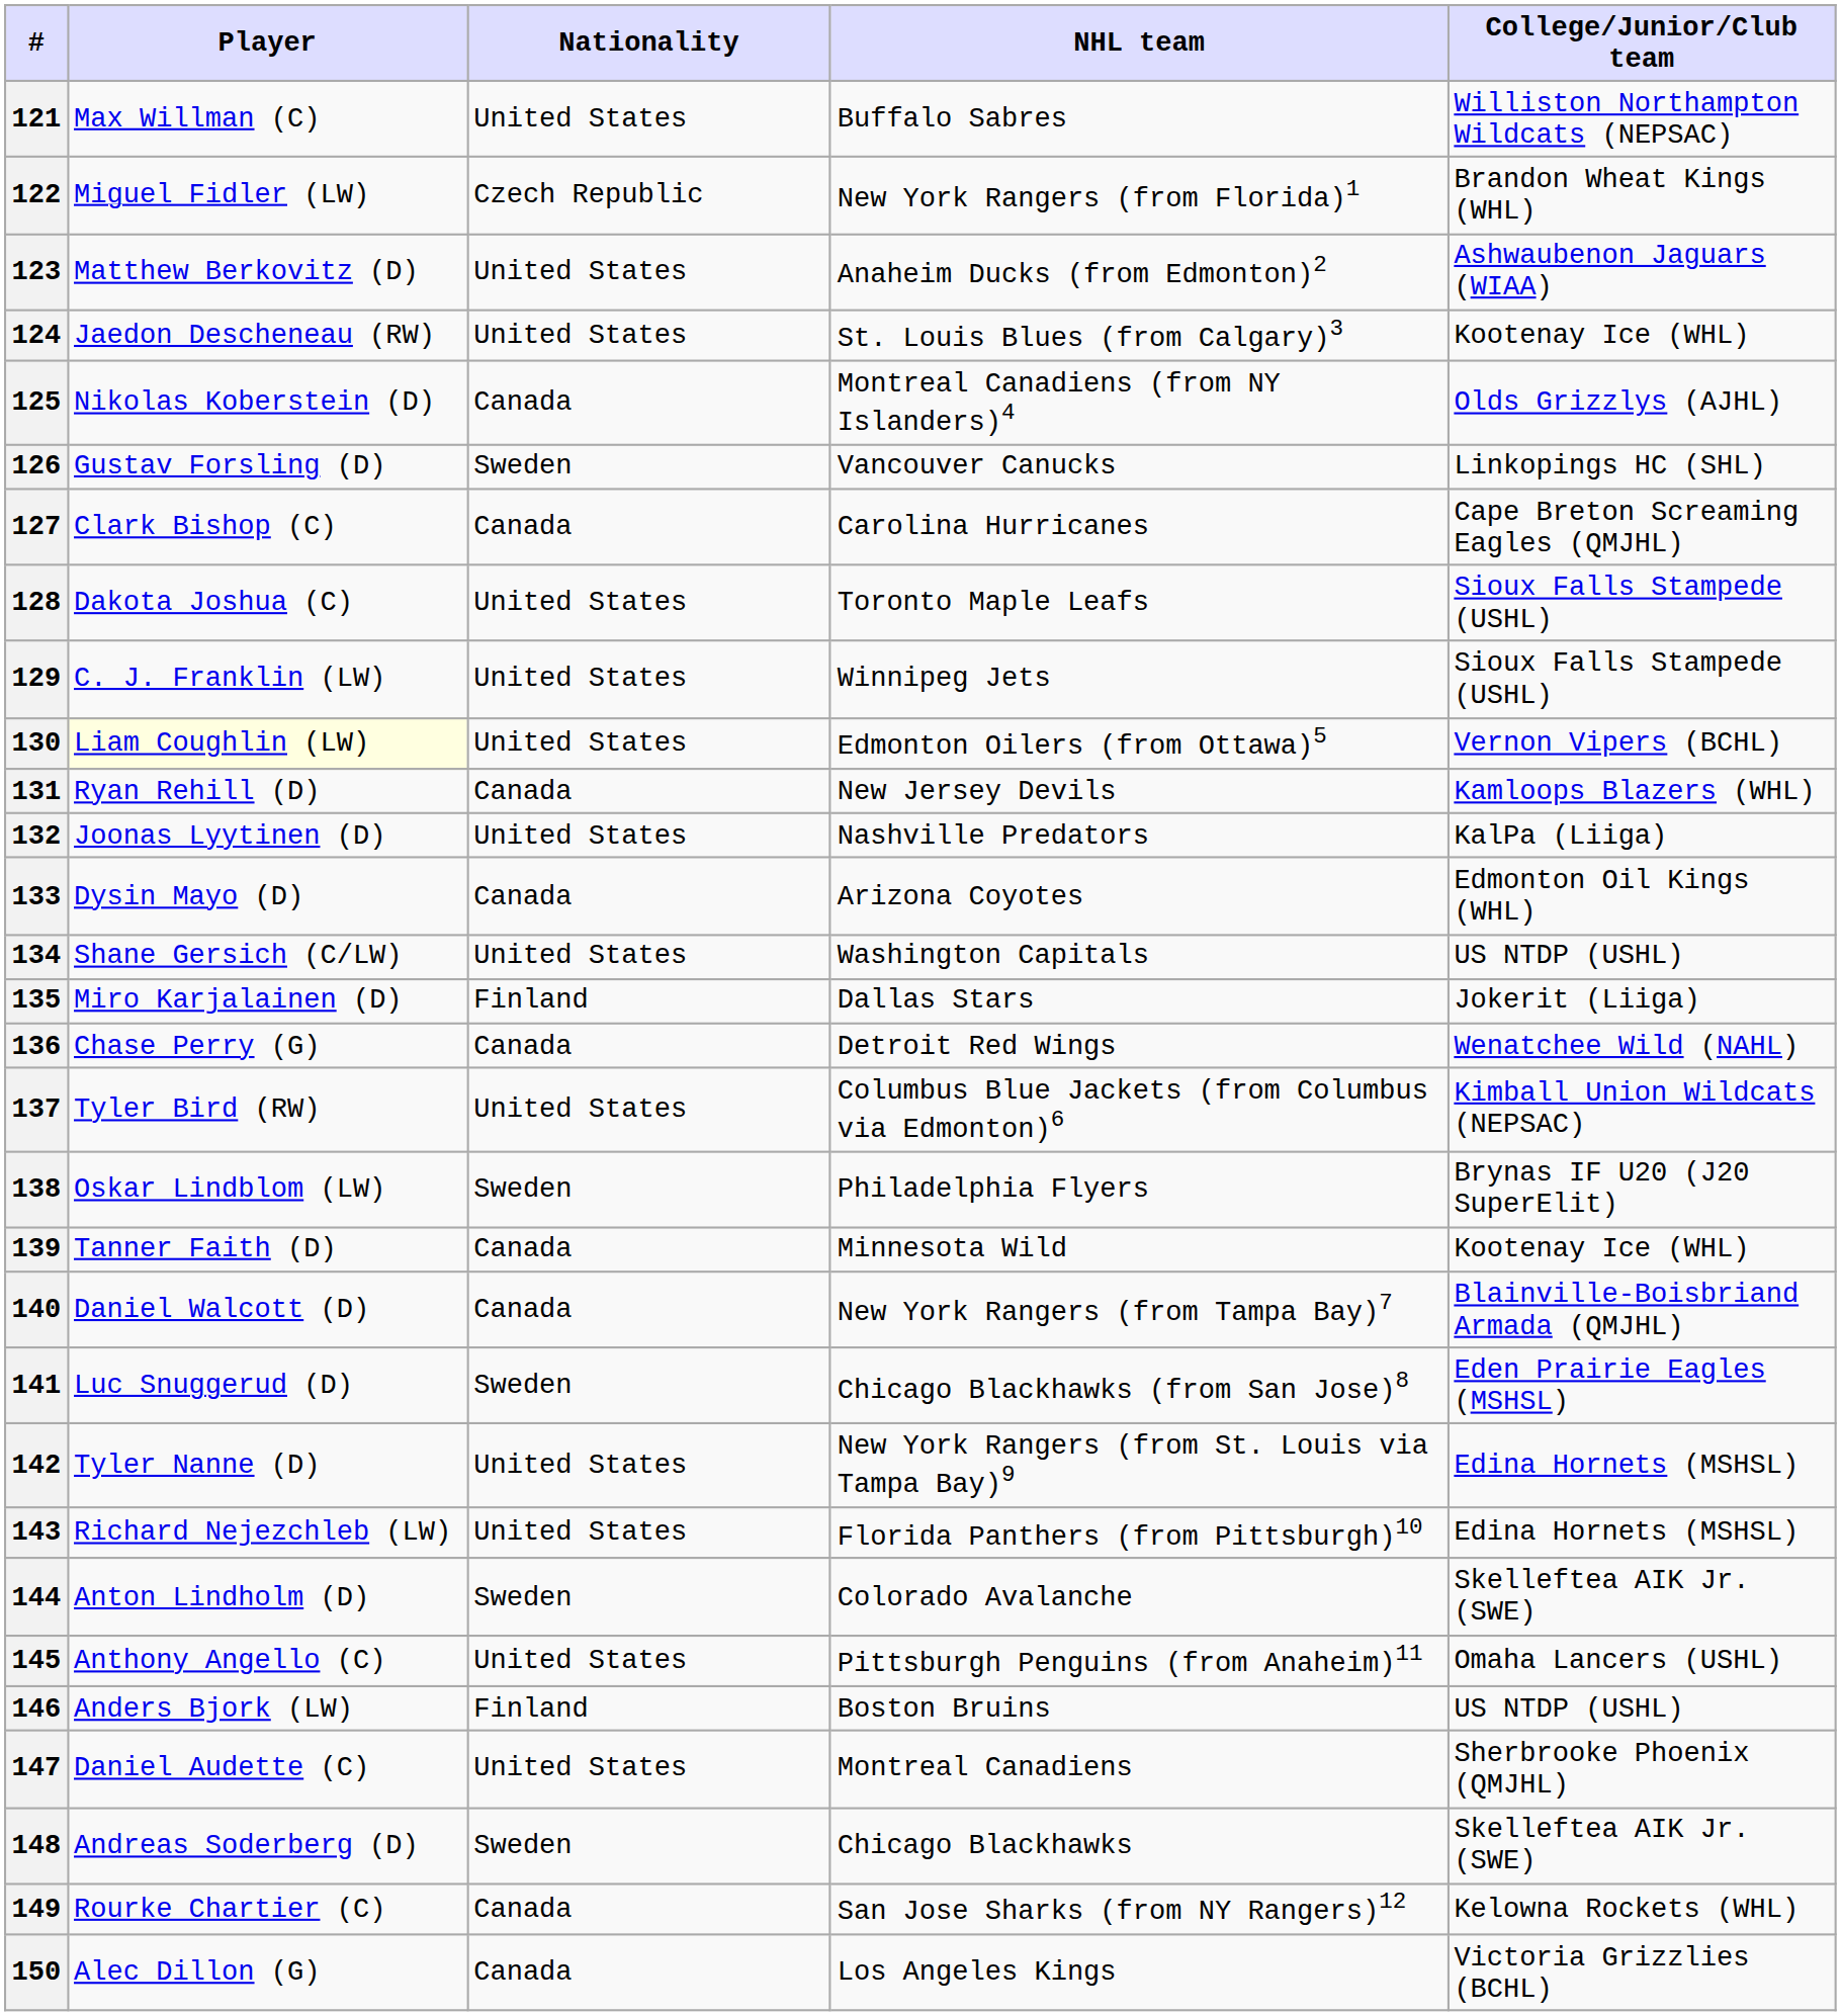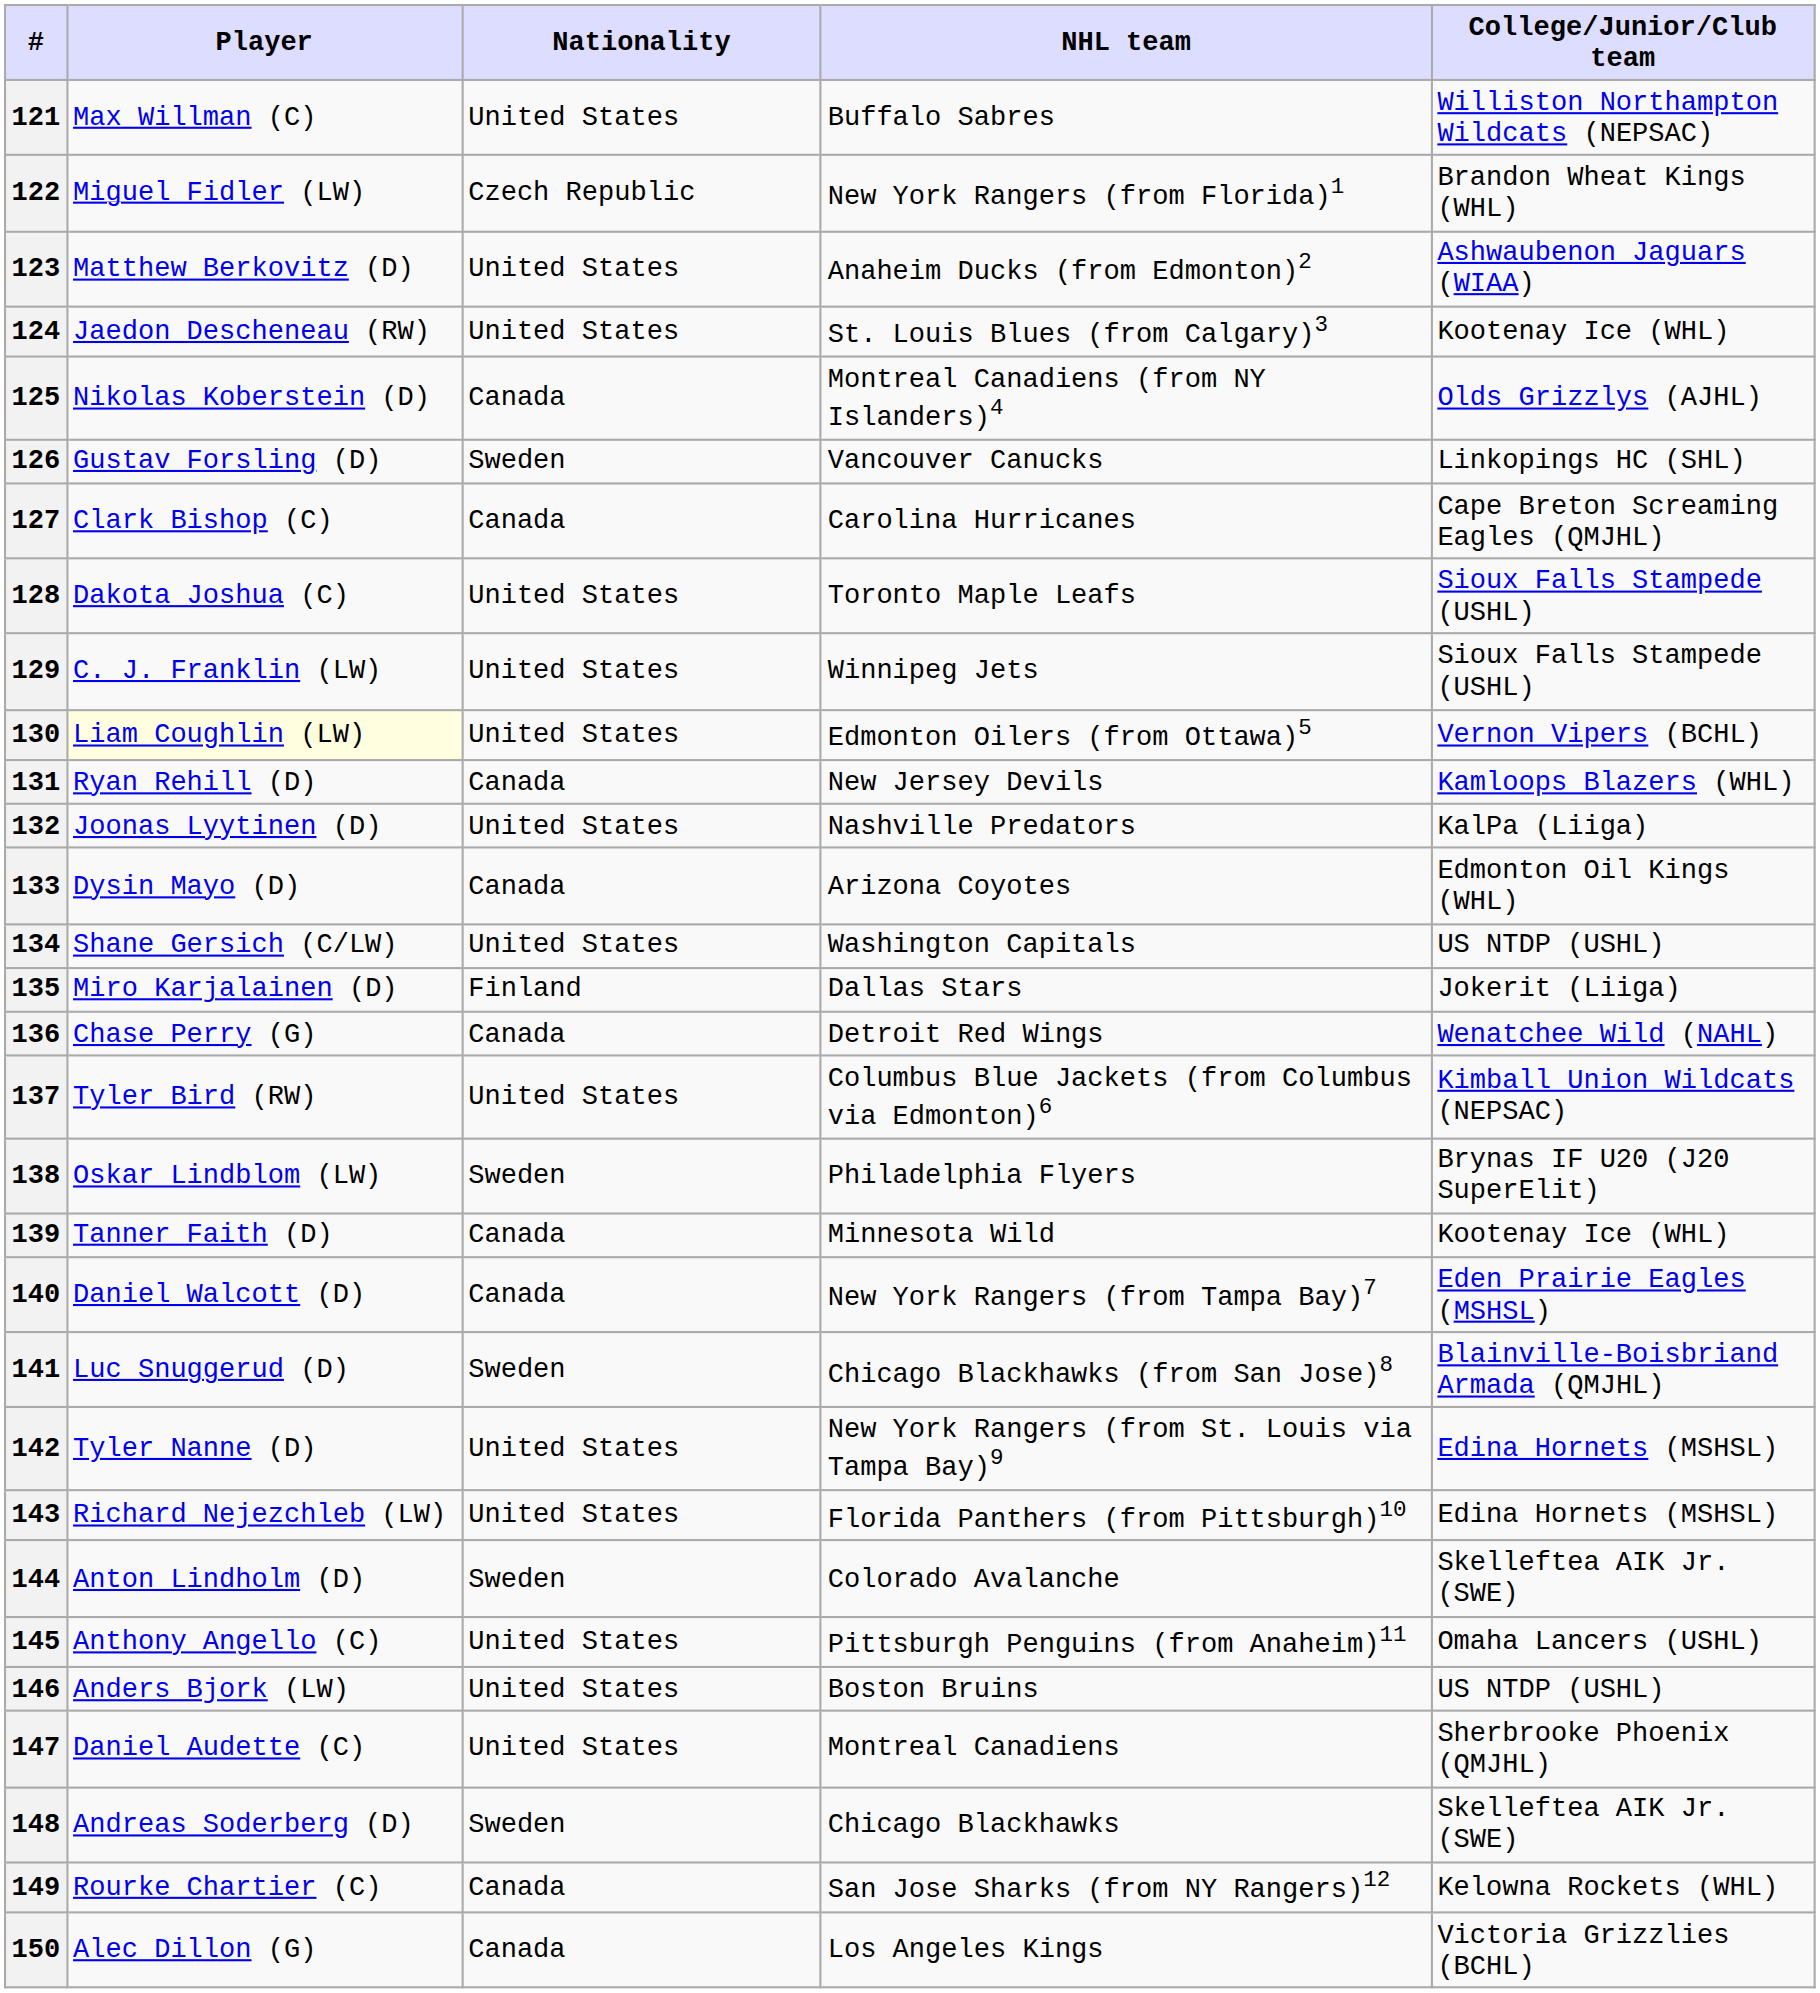 <table class="wikitable">
 <tr>
 <th style="background:#ddf; width:2.75%;">#</th>
 <th style="background:#ddf; width:22.0%;">Player</th>
 <th style="background:#ddf; width:20.0%;">Nationality</th>
 <th style="background:#ddf; width:34.0%;">NHL team</th>
 <th style="background:#ddf; width:100.0%;">College/Junior/Club team</th>
 </tr>
 <tr>
 <th>121</th>
 <td><a href='#'>Max Willman</a> (C)</td>
 <td> United States</td>
 <td>Buffalo Sabres</td>
 <td><a href='#'>Williston Northampton Wildcats</a> (NEPSAC)</td>
 </tr>
 <tr>
 <th>122</th>
 <td><a href='#'>Miguel Fidler</a> (LW)</td>
 <td> Czech Republic</td>
 <td>New York Rangers (from Florida)<sup>1</sup></td>
 <td>Brandon Wheat Kings (WHL)</td>
 </tr>
 <tr>
 <th>123</th>
 <td><a href='#'>Matthew Berkovitz</a> (D)</td>
 <td> United States</td>
 <td>Anaheim Ducks (from Edmonton)<sup>2</sup></td>
 <td><a href='#'>Ashwaubenon Jaguars</a> (<a href='#'>WIAA</a>)</td>
 </tr>
 <tr>
 <th>124</th>
 <td><a href='#'>Jaedon Descheneau</a> (RW)</td>
 <td> United States</td>
 <td>St. Louis Blues (from Calgary)<sup>3</sup></td>
 <td>Kootenay Ice (WHL)</td>
 </tr>
 <tr>
 <th>125</th>
 <td><a href='#'>Nikolas Koberstein</a> (D)</td>
 <td> Canada</td>
 <td>Montreal Canadiens (from NY Islanders)<sup>4</sup></td>
 <td><a href='#'>Olds Grizzlys</a> (AJHL)</td>
 </tr>
 <tr>
 <th>126</th>
 <td><a href='#'>Gustav Forsling</a> (D)</td>
 <td> Sweden</td>
 <td>Vancouver Canucks</td>
 <td>Linkopings HC (SHL)</td>
 </tr>
 <tr>
 <th>127</th>
 <td><a href='#'>Clark Bishop</a> (C)</td>
 <td> Canada</td>
 <td>Carolina Hurricanes</td>
 <td>Cape Breton Screaming Eagles (QMJHL)</td>
 </tr>
 <tr>
 <th>128</th>
 <td><a href='#'>Dakota Joshua</a> (C)</td>
 <td> United States</td>
 <td>Toronto Maple Leafs</td>
 <td><a href='#'>Sioux Falls Stampede</a> (USHL)</td>
 </tr>
 <tr>
 <th>129</th>
 <td><a href='#'>C. J. Franklin</a> (LW)</td>
 <td> United States</td>
 <td>Winnipeg Jets</td>
 <td>Sioux Falls Stampede (USHL)</td>
 </tr>
 <tr>
 <th>130</th>
 <td style="background: lightyellow;"><a href='#'>Liam Coughlin</a> (LW)</td>
 <td> United States</td>
 <td>Edmonton Oilers (from Ottawa)<sup>5</sup></td>
 <td><a href='#'>Vernon Vipers</a> (BCHL)</td>
 </tr>
 <tr>
 <th>131</th>
 <td><a href='#'>Ryan Rehill</a> (D)</td>
 <td> Canada</td>
 <td>New Jersey Devils</td>
 <td><a href='#'>Kamloops Blazers</a> (WHL)</td>
 </tr>
 <tr>
 <th>132</th>
 <td><a href='#'>Joonas Lyytinen</a> (D)</td>
 <td> United States</td>
 <td>Nashville Predators</td>
 <td>KalPa (Liiga)</td>
 </tr>
 <tr>
 <th>133</th>
 <td><a href='#'>Dysin Mayo</a> (D)</td>
 <td> Canada</td>
 <td>Arizona Coyotes</td>
 <td>Edmonton Oil Kings (WHL)</td>
 </tr>
 <tr>
 <th>134</th>
 <td><a href='#'>Shane Gersich</a> (C/LW)</td>
 <td> United States</td>
 <td>Washington Capitals</td>
 <td>US NTDP (USHL)</td>
 </tr>
 <tr>
 <th>135</th>
 <td><a href='#'>Miro Karjalainen</a> (D)</td>
 <td> Finland</td>
 <td>Dallas Stars</td>
 <td>Jokerit (Liiga)</td>
 </tr>
 <tr>
 <th>136</th>
 <td><a href='#'>Chase Perry</a> (G)</td>
 <td> Canada</td>
 <td>Detroit Red Wings</td>
 <td><a href='#'>Wenatchee Wild</a> (<a href='#'>NAHL</a>)</td>
 </tr>
 <tr>
 <th>137</th>
 <td><a href='#'>Tyler Bird</a> (RW)</td>
 <td> United States</td>
 <td>Columbus Blue Jackets (from Columbus via Edmonton)<sup>6</sup></td>
 <td><a href='#'>Kimball Union Wildcats</a> (NEPSAC)</td>
 </tr>
 <tr>
 <th>138</th>
 <td><a href='#'>Oskar Lindblom</a> (LW)</td>
 <td> Sweden</td>
 <td>Philadelphia Flyers</td>
 <td>Brynas IF U20 (J20 SuperElit)</td>
 </tr>
 <tr>
 <th>139</th>
 <td><a href='#'>Tanner Faith</a> (D)</td>
 <td> Canada</td>
 <td>Minnesota Wild</td>
 <td>Kootenay Ice (WHL)</td>
 </tr>
 <tr>
 <th>140</th>
 <td><a href='#'>Daniel Walcott</a> (D)</td>
 <td> Canada</td>
 <td>New York Rangers (from Tampa Bay)<sup>7</sup></td>
-<td><a href='#'>Blainville-Boisbriand Armada</a> (QMJHL)</td>
+<td><a href='#'>Eden Prairie Eagles</a> (<a href='#'>MSHSL</a>)</td>
 </tr>
 <tr>
 <th>141</th>
 <td><a href='#'>Luc Snuggerud</a> (D)</td>
 <td> Sweden</td>
 <td>Chicago Blackhawks (from San Jose)<sup>8</sup></td>
-<td><a href='#'>Eden Prairie Eagles</a> (<a href='#'>MSHSL</a>)</td>
+<td><a href='#'>Blainville-Boisbriand Armada</a> (QMJHL)</td>
 </tr>
 <tr>
 <th>142</th>
 <td><a href='#'>Tyler Nanne</a> (D)</td>
 <td> United States</td>
 <td>New York Rangers (from St. Louis via Tampa Bay)<sup>9</sup></td>
 <td><a href='#'>Edina Hornets</a> (MSHSL)</td>
 </tr>
 <tr>
 <th>143</th>
 <td><a href='#'>Richard Nejezchleb</a> (LW)</td>
 <td> United States</td>
 <td>Florida Panthers (from Pittsburgh)<sup>10</sup></td>
 <td>Edina Hornets (MSHSL)</td>
 </tr>
 <tr>
 <th>144</th>
 <td><a href='#'>Anton Lindholm</a> (D)</td>
 <td> Sweden</td>
 <td>Colorado Avalanche</td>
 <td>Skelleftea AIK Jr. (SWE)</td>
 </tr>
 <tr>
 <th>145</th>
 <td><a href='#'>Anthony Angello</a> (C)</td>
 <td> United States</td>
 <td>Pittsburgh Penguins (from Anaheim)<sup>11</sup></td>
 <td>Omaha Lancers (USHL)</td>
 </tr>
 <tr>
 <th>146</th>
 <td><a href='#'>Anders Bjork</a> (LW)</td>
-<td> Finland</td>
+<td> United States</td>
 <td>Boston Bruins</td>
 <td>US NTDP (USHL)</td>
 </tr>
 <tr>
 <th>147</th>
 <td><a href='#'>Daniel Audette</a> (C)</td>
 <td> United States</td>
 <td>Montreal Canadiens</td>
 <td>Sherbrooke Phoenix (QMJHL)</td>
 </tr>
 <tr>
 <th>148</th>
 <td><a href='#'>Andreas Soderberg</a> (D)</td>
 <td> Sweden</td>
 <td>Chicago Blackhawks</td>
 <td>Skelleftea AIK Jr. (SWE)</td>
 </tr>
 <tr>
 <th>149</th>
 <td><a href='#'>Rourke Chartier</a> (C)</td>
 <td> Canada</td>
 <td>San Jose Sharks (from NY Rangers)<sup>12</sup></td>
 <td>Kelowna Rockets (WHL)</td>
 </tr>
 <tr>
 <th>150</th>
 <td><a href='#'>Alec Dillon</a> (G)</td>
 <td> Canada</td>
 <td>Los Angeles Kings</td>
 <td>Victoria Grizzlies (BCHL)</td>
 </tr>
 </table>
